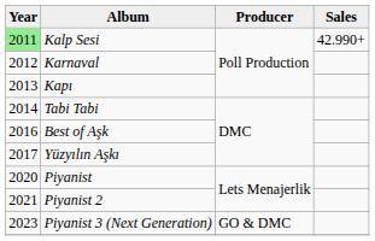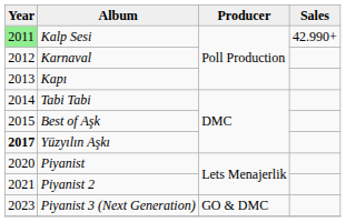 <table class="wikitable">
 <tr>
 <th style="background:#efefef;">Year</th>
 <th style="background:#efefef;">Album</th>
 <th style="background:#efefef;">Producer</th>
 <th style="background:#efefef;">Sales</th>
 </tr>
 <tr>
 <td style="background: lightgreen;">2011</td>
 <td><em>Kalp Sesi</em></td>
 <td rowspan="3">Poll Production</td>
 <td>42.990+</td>
 </tr>
 <tr>
 <td>2012</td>
 <td><em>Karnaval</em></td>
 <td></td>
 </tr>
 <tr>
 <td>2013</td>
 <td><em>Kapı</em></td>
 <td></td>
 </tr>
 <tr>
 <td>2014</td>
 <td><em>Tabi Tabi</em></td>
 <td rowspan="3">DMC</td>
 <td></td>
 </tr>
 <tr>
-<td>2016</td>
+<td>2015</td>
 <td><em>Best of Aşk</em></td>
 <td></td>
 </tr>
 <tr>
-<td>2017</td>
+<td><strong>2017</strong></td>
 <td><em>Yüzyılın Aşkı</em></td>
 <td></td>
 </tr>
 <tr>
 <td>2020</td>
 <td><em>Piyanist</em></td>
 <td rowspan="2">Lets Menajerlik</td>
 <td></td>
 </tr>
 <tr>
 <td>2021</td>
 <td><em>Piyanist 2</em></td>
 <td></td>
 </tr>
 <tr>
 <td>2023</td>
 <td><em>Piyanist 3 (Next Generation)</em></td>
 <td>GO & DMC</td>
 <td></td>
 </tr>
 <tr>
 </tr>
 </table>
